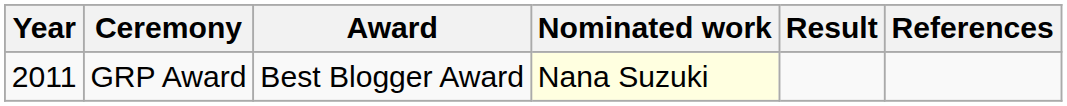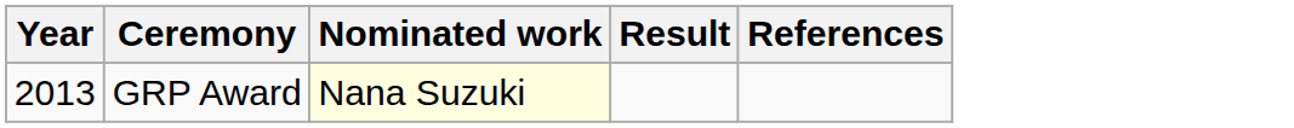 <table class="wikitable">
 <tr>
 <th>Year</th>
 <th>Ceremony</th>
-<th>Award</th>
 <th>Nominated work</th>
 <th>Result</th>
 <th>References</th>
 </tr>
 <tr>
-<td>2011</td>
+<td>2013</td>
 <td>GRP Award</td>
-<td>Best Blogger Award</td>
 <td style="background: lightyellow;">Nana Suzuki</td>
 <td></td>
 <td></td>
 </tr>
 </table>
